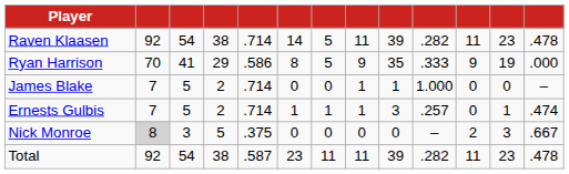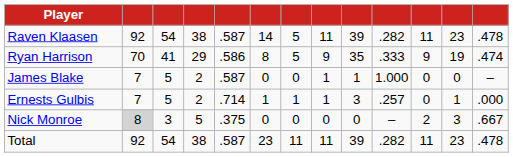 <table class="wikitable" style="text-align:center">
 <tr>
 <th style="background:#CD231F; color:white" width="200px">Player</th>
 <th style="background:#CD231F; color:white" width="40px"></th>
 <th style="background:#CD231F; color:white" width="40px"></th>
 <th style="background:#CD231F; color:white" width="40px"></th>
 <th style="background:#CD231F; color:white" width="40px"></th>
 <th style="background:#CD231F; color:white" width="40px"></th>
 <th style="background:#CD231F; color:white" width="40px"></th>
 <th style="background:#CD231F; color:white" width="40px"></th>
 <th style="background:#CD231F; color:white" width="40px"></th>
 <th style="background:#CD231F; color:white" width="40px"></th>
 <th style="background:#CD231F; color:white" width="40px"></th>
 <th style="background:#CD231F; color:white" width="40px"></th>
 <th style="background:#CD231F; color:white" width="40px"></th>
 </tr>
 <tr>
 <td style="text-align:left"><a href='#'>Raven Klaasen</a></td>
 <td>92</td>
 <td>54</td>
 <td>38</td>
-<td>.714</td>
+<td>.587</td>
 <td>14</td>
 <td>5</td>
 <td>11</td>
 <td>39</td>
 <td>.282</td>
 <td>11</td>
 <td>23</td>
 <td>.478</td>
 </tr>
 <tr>
 <td style="text-align:left"><a href='#'>Ryan Harrison</a></td>
 <td>70</td>
 <td>41</td>
 <td>29</td>
 <td>.586</td>
 <td>8</td>
 <td>5</td>
 <td>9</td>
 <td>35</td>
 <td>.333</td>
 <td>9</td>
 <td>19</td>
-<td>.000</td>
+<td>.474</td>
 </tr>
 <tr>
 <td style="text-align:left"><a href='#'>James Blake</a></td>
 <td>7</td>
 <td>5</td>
 <td>2</td>
-<td>.714</td>
+<td>.587</td>
 <td>0</td>
 <td>0</td>
 <td>1</td>
 <td>1</td>
 <td>1.000</td>
 <td>0</td>
 <td>0</td>
 <td>–</td>
 </tr>
 <tr>
 <td style="text-align:left"><a href='#'>Ernests Gulbis</a></td>
 <td>7</td>
 <td>5</td>
 <td>2</td>
 <td>.714</td>
 <td>1</td>
 <td>1</td>
 <td>1</td>
 <td>3</td>
 <td>.257</td>
 <td>0</td>
 <td>1</td>
-<td>.474</td>
+<td>.000</td>
 </tr>
 <tr>
 <td style="text-align:left"><a href='#'>Nick Monroe</a></td>
 <td style="background: lightgrey;">8</td>
 <td>3</td>
 <td>5</td>
 <td>.375</td>
 <td>0</td>
 <td>0</td>
 <td>0</td>
 <td>0</td>
 <td>–</td>
 <td>2</td>
 <td>3</td>
 <td>.667</td>
 </tr>
 <tr>
 <td style="text-align:left">Total</td>
 <td>92</td>
 <td>54</td>
 <td>38</td>
 <td>.587</td>
 <td>23</td>
 <td>11</td>
 <td>11</td>
 <td>39</td>
 <td>.282</td>
 <td>11</td>
 <td>23</td>
 <td>.478</td>
 </tr>
 </table>
